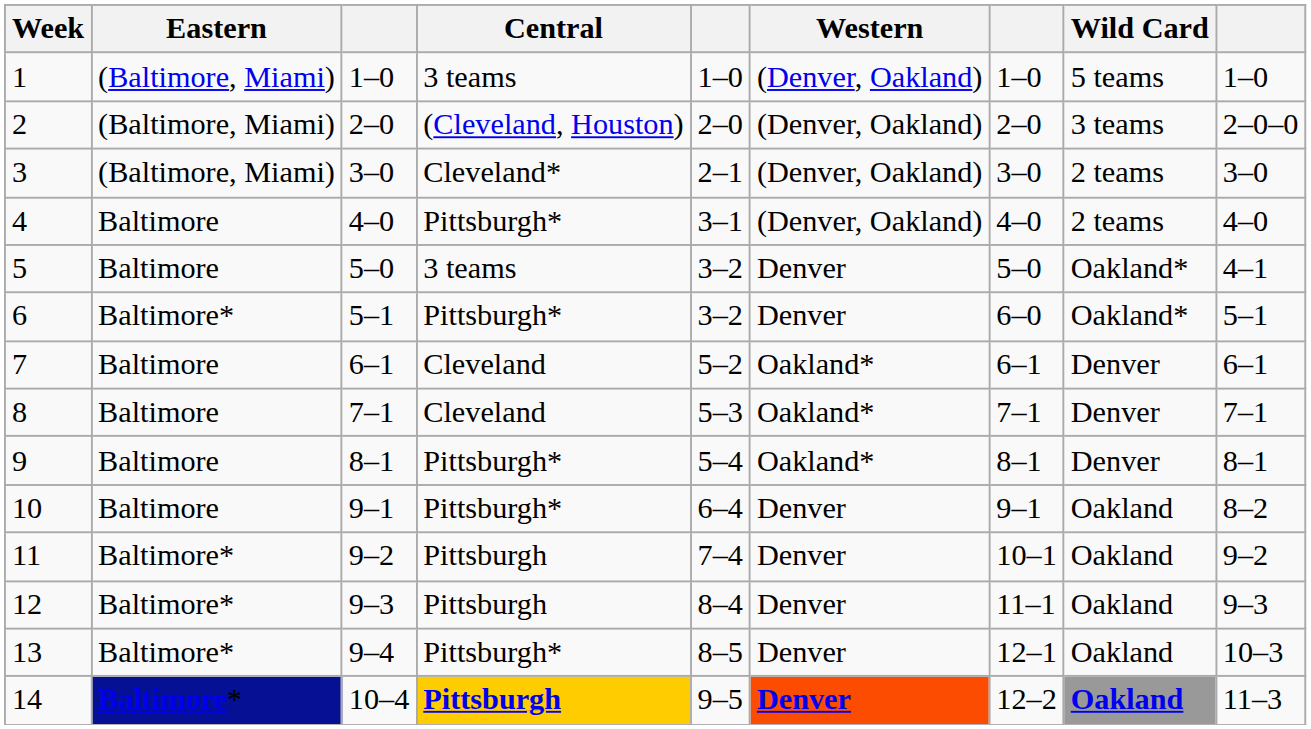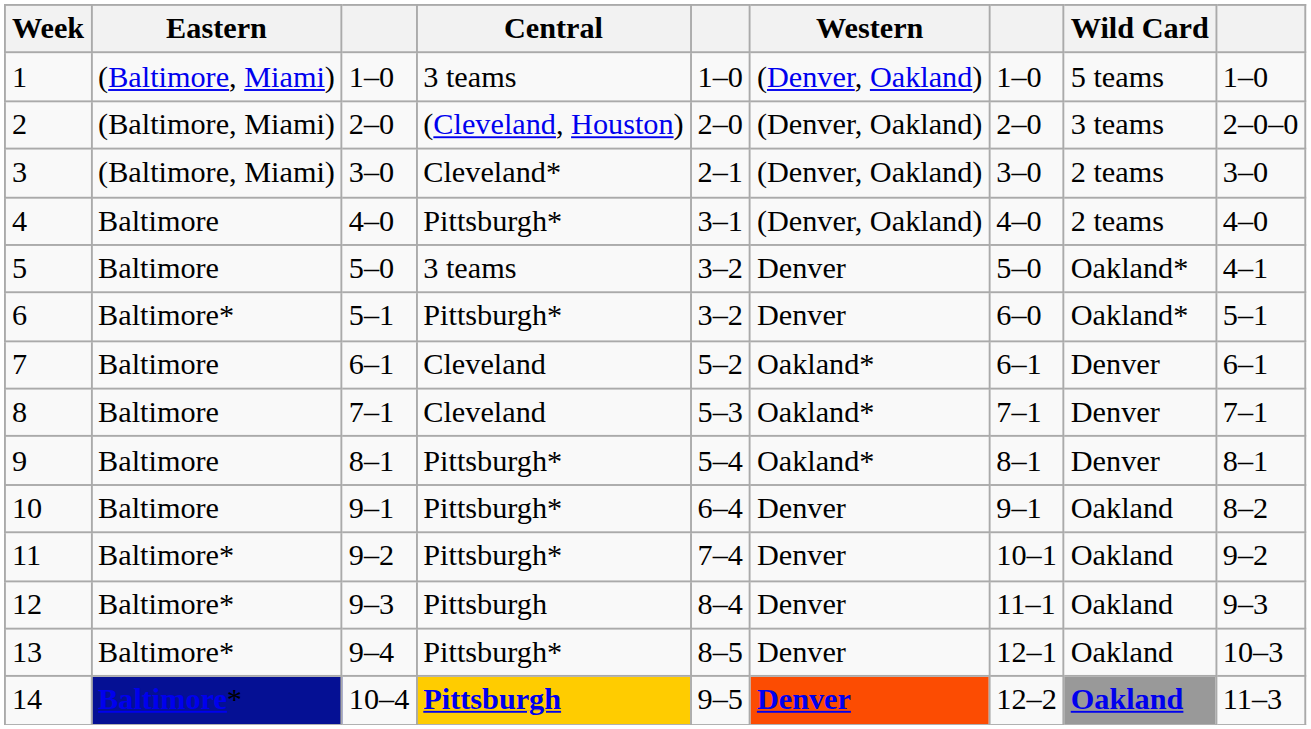 <table class="wikitable">
 <tr>
 <th>Week</th>
 <th>Eastern</th>
 <th></th>
 <th>Central</th>
 <th></th>
 <th>Western</th>
 <th></th>
 <th>Wild Card</th>
 <th></th>
 </tr>
 <tr>
 <td>1</td>
 <td>(<a href='#'>Baltimore</a>, <a href='#'>Miami</a>)</td>
 <td>1–0</td>
 <td>3 teams</td>
 <td>1–0</td>
 <td>(<a href='#'>Denver</a>, <a href='#'>Oakland</a>)</td>
 <td>1–0</td>
 <td>5 teams</td>
 <td>1–0</td>
 </tr>
 <tr>
 <td>2</td>
 <td>(Baltimore, Miami)</td>
 <td>2–0</td>
 <td>(<a href='#'>Cleveland</a>, <a href='#'>Houston</a>)</td>
 <td>2–0</td>
 <td>(Denver, Oakland)</td>
 <td>2–0</td>
 <td>3 teams</td>
 <td>2–0–0</td>
 </tr>
 <tr>
 <td>3</td>
 <td>(Baltimore, Miami)</td>
 <td>3–0</td>
 <td>Cleveland*</td>
 <td>2–1</td>
 <td>(Denver, Oakland)</td>
 <td>3–0</td>
 <td>2 teams</td>
 <td>3–0</td>
 </tr>
 <tr>
 <td>4</td>
 <td>Baltimore</td>
 <td>4–0</td>
 <td>Pittsburgh*</td>
 <td>3–1</td>
 <td>(Denver, Oakland)</td>
 <td>4–0</td>
 <td>2 teams</td>
 <td>4–0</td>
 </tr>
 <tr>
 <td>5</td>
 <td>Baltimore</td>
 <td>5–0</td>
 <td>3 teams</td>
 <td>3–2</td>
 <td>Denver</td>
 <td>5–0</td>
 <td>Oakland*</td>
 <td>4–1</td>
 </tr>
 <tr>
 <td>6</td>
 <td>Baltimore*</td>
 <td>5–1</td>
 <td>Pittsburgh*</td>
 <td>3–2</td>
 <td>Denver</td>
 <td>6–0</td>
 <td>Oakland*</td>
 <td>5–1</td>
 </tr>
 <tr>
 <td>7</td>
 <td>Baltimore</td>
 <td>6–1</td>
 <td>Cleveland</td>
 <td>5–2</td>
 <td>Oakland*</td>
 <td>6–1</td>
 <td>Denver</td>
 <td>6–1</td>
 </tr>
 <tr>
 <td>8</td>
 <td>Baltimore</td>
 <td>7–1</td>
 <td>Cleveland</td>
 <td>5–3</td>
 <td>Oakland*</td>
 <td>7–1</td>
 <td>Denver</td>
 <td>7–1</td>
 </tr>
 <tr>
 <td>9</td>
 <td>Baltimore</td>
 <td>8–1</td>
 <td>Pittsburgh*</td>
 <td>5–4</td>
 <td>Oakland*</td>
 <td>8–1</td>
 <td>Denver</td>
 <td>8–1</td>
 </tr>
 <tr>
 <td>10</td>
 <td>Baltimore</td>
 <td>9–1</td>
 <td>Pittsburgh*</td>
 <td>6–4</td>
 <td>Denver</td>
 <td>9–1</td>
 <td>Oakland</td>
 <td>8–2</td>
 </tr>
 <tr>
 <td>11</td>
 <td>Baltimore*</td>
 <td>9–2</td>
-<td>Pittsburgh</td>
+<td>Pittsburgh*</td>
 <td>7–4</td>
 <td>Denver</td>
 <td>10–1</td>
 <td>Oakland</td>
 <td>9–2</td>
 </tr>
 <tr>
 <td>12</td>
 <td>Baltimore*</td>
 <td>9–3</td>
 <td>Pittsburgh</td>
 <td>8–4</td>
 <td>Denver</td>
 <td>11–1</td>
 <td>Oakland</td>
 <td>9–3</td>
 </tr>
 <tr>
 <td>13</td>
 <td>Baltimore*</td>
 <td>9–4</td>
 <td>Pittsburgh*</td>
 <td>8–5</td>
 <td>Denver</td>
 <td>12–1</td>
 <td>Oakland</td>
 <td>10–3</td>
 </tr>
 <tr>
 <td>14</td>
 <td bgcolor="#051094"><strong><a href='#'><span>Baltimore</span></a></strong>*</td>
 <td>10–4</td>
 <td bgcolor="#FFCC00"><strong><a href='#'><span>Pittsburgh</span></a></strong></td>
 <td>9–5</td>
 <td bgcolor="#FC4C02"><strong><a href='#'><span>Denver</span></a></strong></td>
 <td>12–2</td>
 <td bgcolor="#999999"><strong><a href='#'><span>Oakland</span></a></strong></td>
 <td>11–3</td>
 </tr>
 </table>
